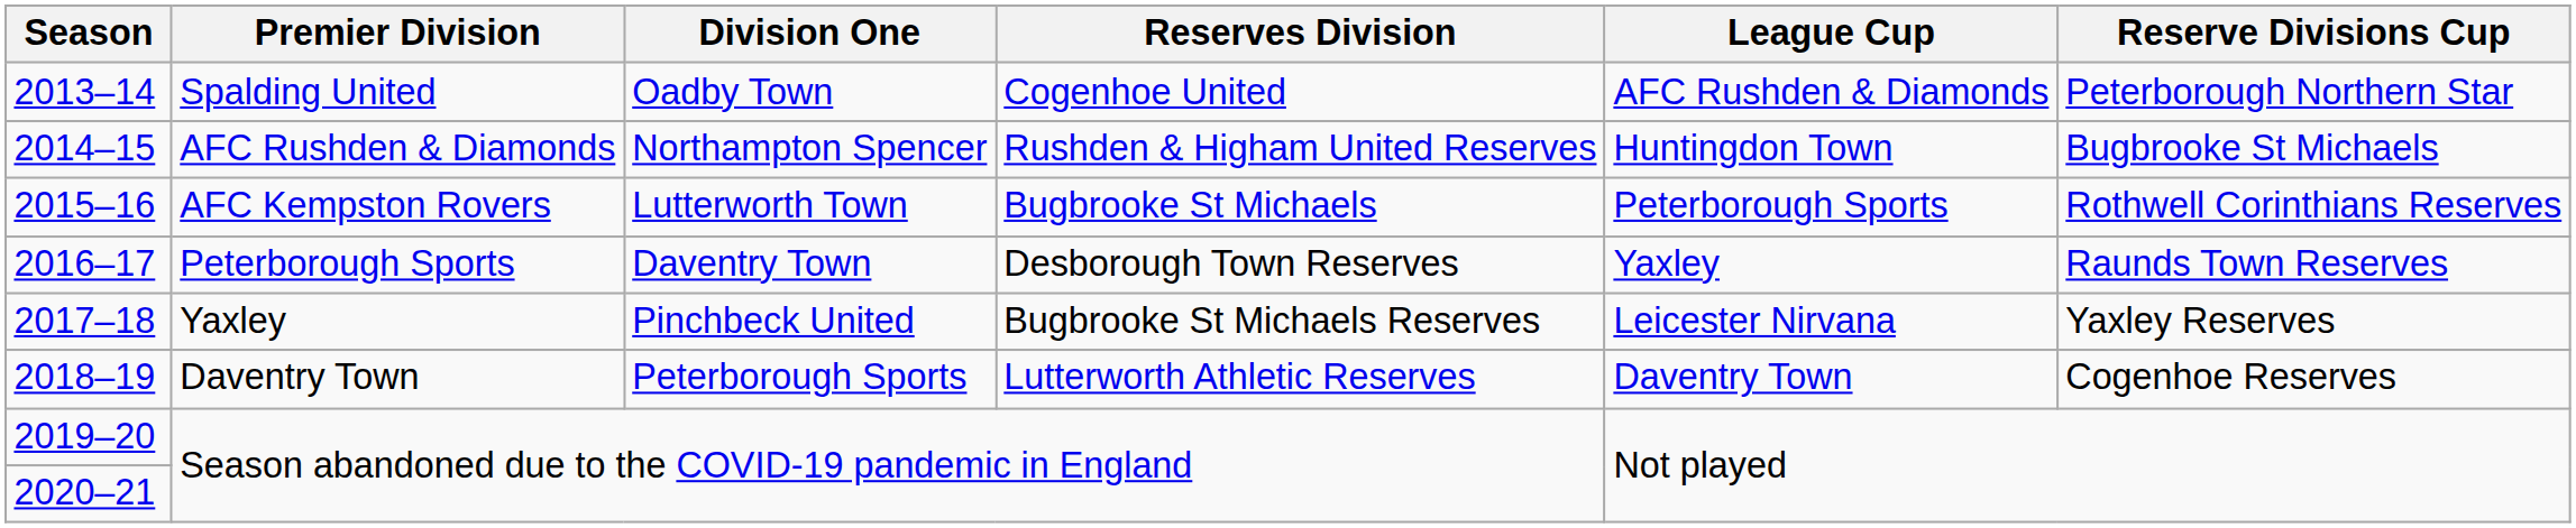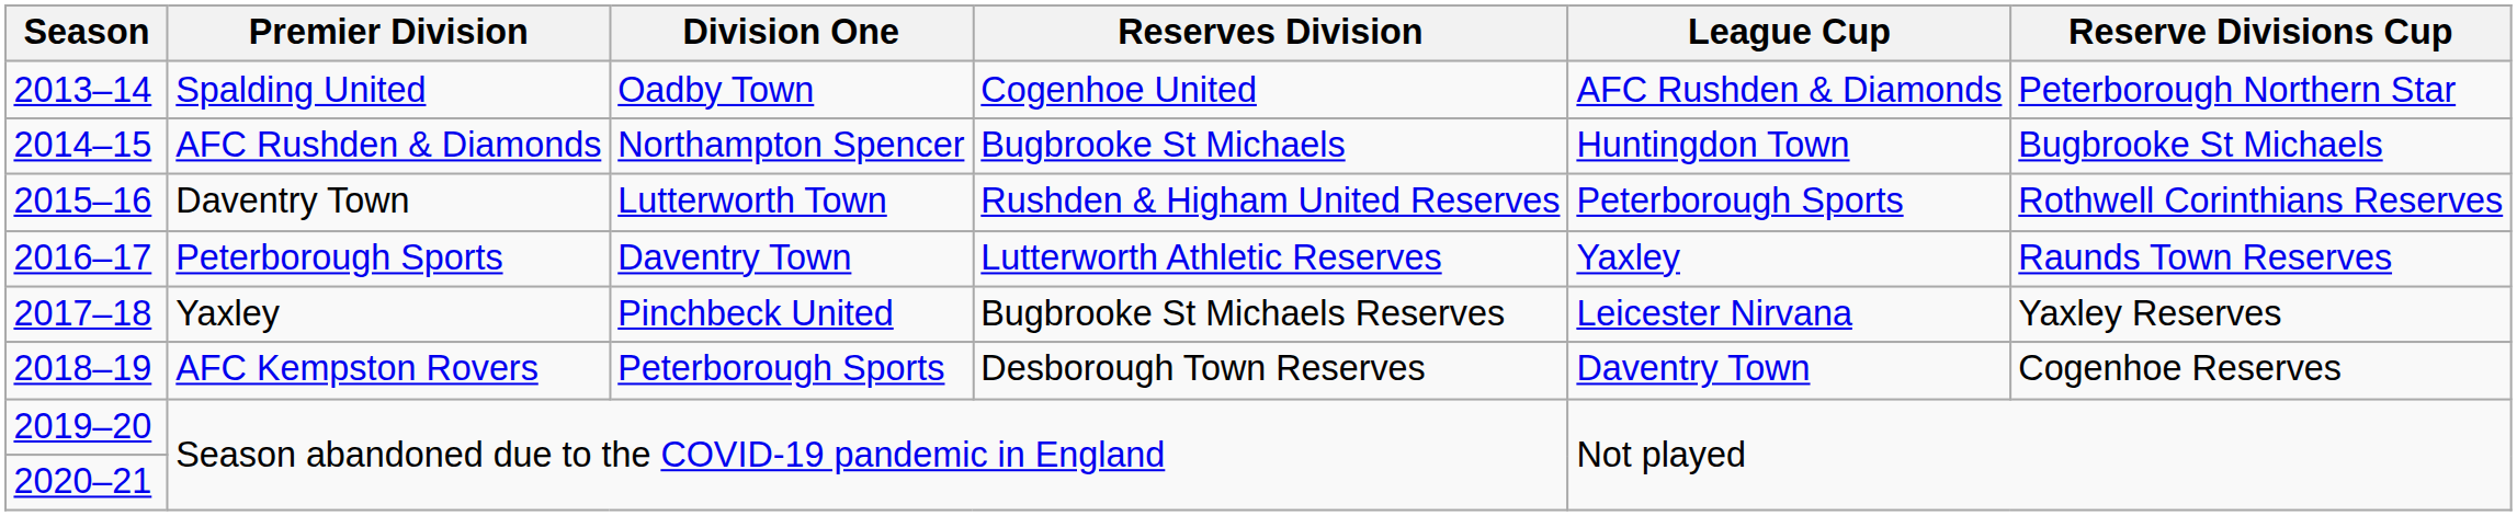 <table class=wikitable>
 <tr>
 <th> Season </th>
 <th>Premier Division</th>
 <th>Division One</th>
 <th>Reserves Division</th>
 <th>League Cup</th>
 <th>Reserve Divisions Cup</th>
 </tr>
 <tr>
 <td><a href='#'>2013–14</a></td>
 <td><a href='#'>Spalding United</a></td>
 <td><a href='#'>Oadby Town</a></td>
 <td><a href='#'>Cogenhoe United</a></td>
 <td><a href='#'>AFC Rushden & Diamonds</a></td>
 <td><a href='#'>Peterborough Northern Star</a></td>
 </tr>
 <tr>
 <td><a href='#'>2014–15</a></td>
 <td><a href='#'>AFC Rushden & Diamonds</a></td>
 <td><a href='#'>Northampton Spencer</a></td>
-<td><a href='#'>Rushden & Higham United Reserves</a></td>
+<td><a href='#'>Bugbrooke St Michaels</a></td>
 <td><a href='#'>Huntingdon Town</a></td>
 <td><a href='#'>Bugbrooke St Michaels</a></td>
 </tr>
 <tr>
 <td><a href='#'>2015–16</a></td>
-<td><a href='#'>AFC Kempston Rovers</a></td>
+<td>Daventry Town</td>
 <td><a href='#'>Lutterworth Town</a></td>
-<td><a href='#'>Bugbrooke St Michaels</a></td>
+<td><a href='#'>Rushden & Higham United Reserves</a></td>
 <td><a href='#'>Peterborough Sports</a></td>
 <td><a href='#'>Rothwell Corinthians Reserves</a></td>
 </tr>
 <tr>
 <td><a href='#'>2016–17</a></td>
 <td><a href='#'>Peterborough Sports</a></td>
 <td><a href='#'>Daventry Town</a></td>
-<td>Desborough Town Reserves</td>
+<td><a href='#'>Lutterworth Athletic Reserves</a></td>
 <td><a href='#'>Yaxley</a></td>
 <td><a href='#'>Raunds Town Reserves</a></td>
 </tr>
 <tr>
 <td><a href='#'>2017–18</a></td>
 <td>Yaxley</td>
 <td><a href='#'>Pinchbeck United</a></td>
 <td>Bugbrooke St Michaels Reserves</td>
 <td><a href='#'>Leicester Nirvana</a></td>
 <td>Yaxley Reserves</td>
 </tr>
 <tr>
 <td><a href='#'>2018–19</a></td>
-<td>Daventry Town</td>
+<td><a href='#'>AFC Kempston Rovers</a></td>
 <td><a href='#'>Peterborough Sports</a></td>
-<td><a href='#'>Lutterworth Athletic Reserves</a></td>
+<td>Desborough Town Reserves</td>
 <td><a href='#'>Daventry Town</a></td>
 <td>Cogenhoe Reserves</td>
 </tr>
 <tr>
 <td><a href='#'>2019–20</a></td>
 <td colspan=3 rowspan=2>Season abandoned due to the <a href='#'>COVID-19 pandemic in England</a></td>
 <td colspan=2 rowspan=2>Not played</td>
 </tr>
 <tr>
 <td><a href='#'>2020–21</a></td>
 </tr>
 </table>
